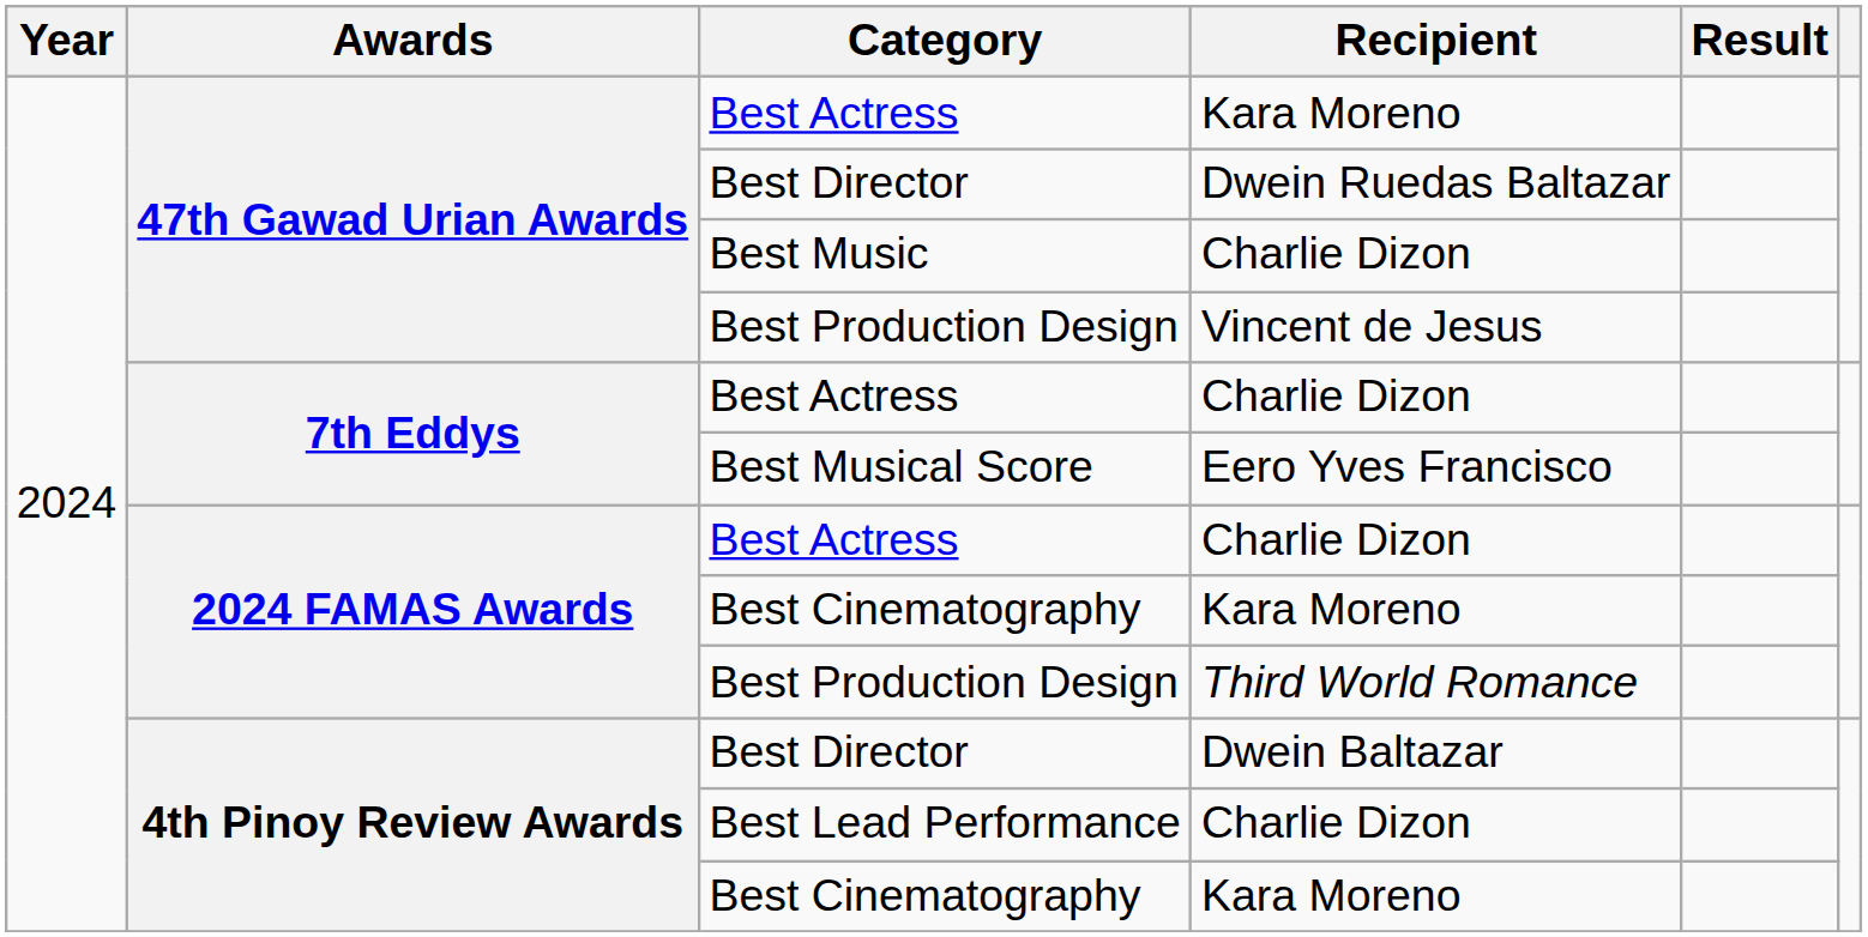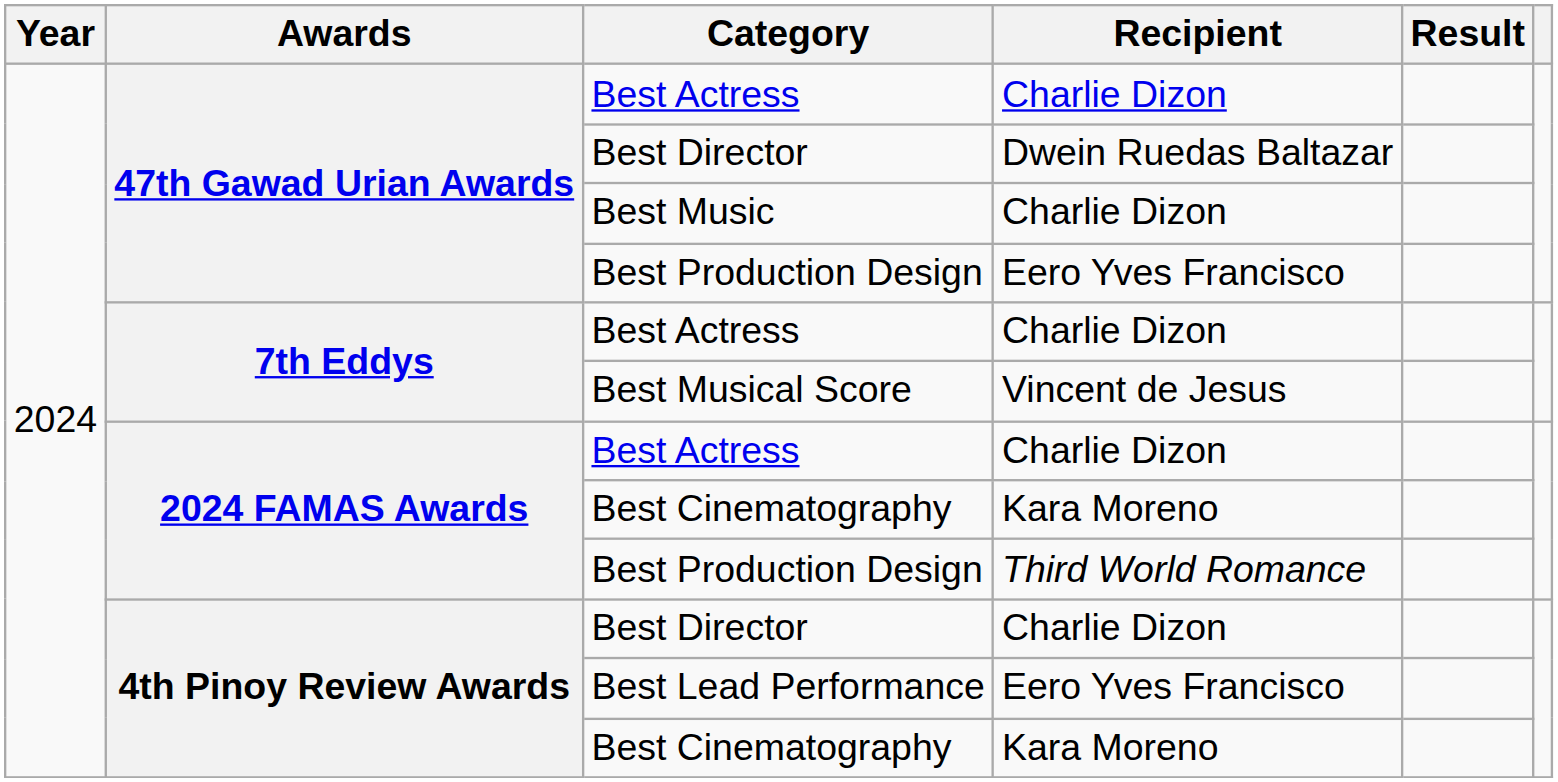 <table class="wikitable sortable plainrowheaders">
 <tr>
 <th>Year</th>
 <th>Awards</th>
 <th>Category</th>
 <th>Recipient</th>
 <th>Result</th>
 <th scope="col" class="unsortable"></th>
 </tr>
 <tr>
 <td rowspan="12">2024</td>
 <th scope="row" rowspan="4"><a href='#'>47th Gawad Urian Awards</a></th>
 <td><a href='#'>Best Actress</a></td>
-<td>Kara Moreno</td>
+<td><a href='#'>Charlie Dizon</a></td>
 <td></td>
 <td rowspan="4"></td>
 </tr>
 <tr>
 <td>Best Director</td>
 <td>Dwein Ruedas Baltazar</td>
 <td></td>
 </tr>
 <tr>
 <td>Best Music</td>
 <td>Charlie Dizon</td>
 <td></td>
 </tr>
 <tr>
 <td>Best Production Design</td>
-<td>Vincent de Jesus</td>
+<td>Eero Yves Francisco</td>
 <td></td>
 </tr>
 <tr>
 <th scope="row" rowspan="2"><a href='#'>7th Eddys</a></th>
 <td>Best Actress</td>
 <td>Charlie Dizon</td>
 <td></td>
 <td rowspan="2"></td>
 </tr>
 <tr>
 <td>Best Musical Score</td>
-<td>Eero Yves Francisco</td>
+<td>Vincent de Jesus</td>
 <td></td>
 </tr>
 <tr>
 <th scope="row" rowspan="3"><a href='#'>2024 FAMAS Awards</a></th>
 <td><a href='#'>Best Actress</a></td>
 <td>Charlie Dizon</td>
 <td></td>
 <td rowspan="3"></td>
 </tr>
 <tr>
 <td>Best Cinematography</td>
 <td>Kara Moreno</td>
 <td></td>
 </tr>
 <tr>
 <td>Best Production Design</td>
 <td><em>Third World Romance</em></td>
 <td></td>
 </tr>
 <tr>
 <th scope="row" rowspan="3">4th Pinoy Review Awards</th>
 <td>Best Director</td>
-<td>Dwein Baltazar</td>
+<td>Charlie Dizon</td>
 <td></td>
 <td rowspan="3"></td>
 </tr>
 <tr>
 <td>Best Lead Performance</td>
-<td>Charlie Dizon</td>
+<td>Eero Yves Francisco</td>
 <td></td>
 </tr>
 <tr>
 <td>Best Cinematography</td>
 <td>Kara Moreno</td>
 <td></td>
 </tr>
 </table>
